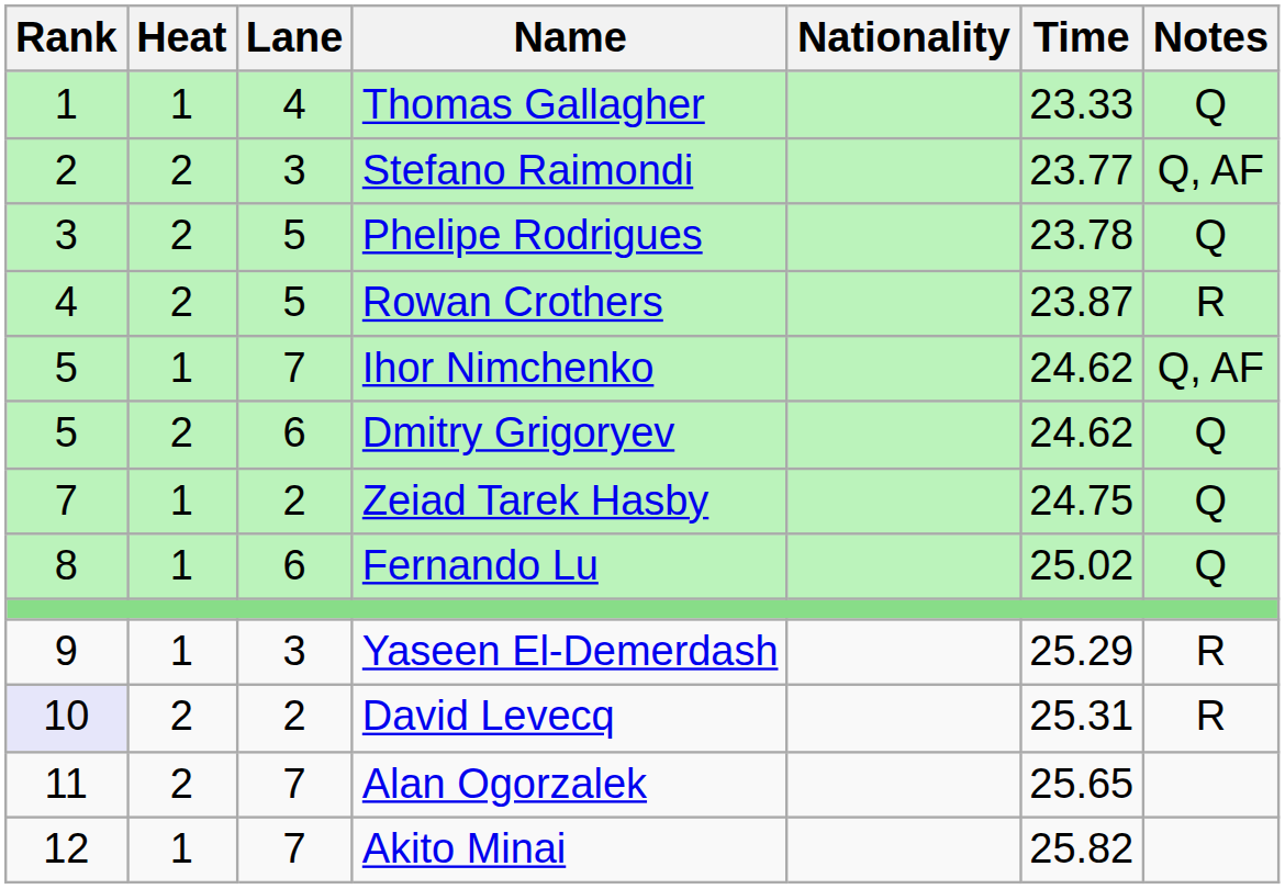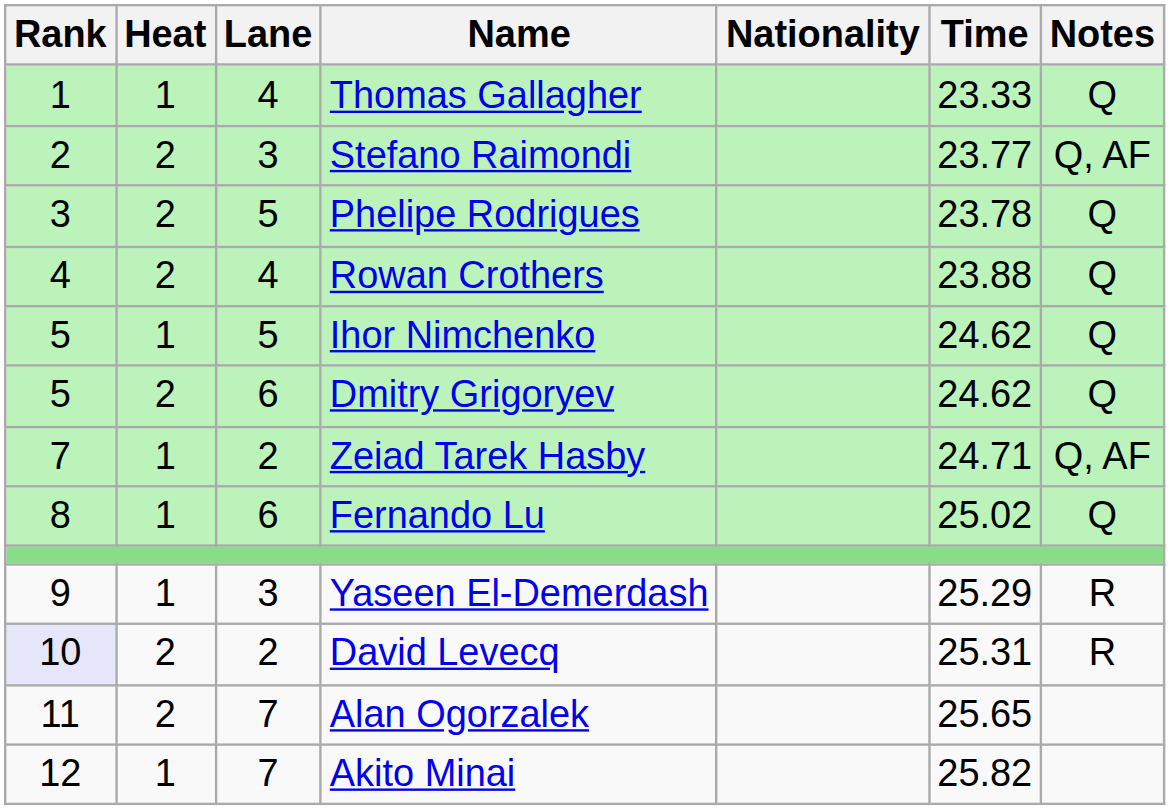 <table class="wikitable sortable" style="text-align:center">
 <tr>
 <th>Rank</th>
 <th>Heat</th>
 <th>Lane</th>
 <th>Name</th>
 <th>Nationality</th>
 <th>Time</th>
 <th>Notes</th>
 </tr>
 <tr bgcolor=bbf3bb>
 <td>1</td>
 <td>1</td>
 <td>4</td>
 <td align=left><a href='#'>Thomas Gallagher</a></td>
 <td align="left"></td>
 <td>23.33</td>
 <td>Q</td>
 </tr>
 <tr bgcolor=bbf3bb>
 <td>2</td>
 <td>2</td>
 <td>3</td>
 <td align=left><a href='#'>Stefano Raimondi</a></td>
 <td align=left></td>
 <td>23.77</td>
 <td>Q, AF</td>
 </tr>
 <tr bgcolor=bbf3bb>
 <td>3</td>
 <td>2</td>
 <td>5</td>
 <td align=left><a href='#'>Phelipe Rodrigues</a></td>
 <td align="left"></td>
 <td>23.78</td>
 <td>Q</td>
 </tr>
 <tr bgcolor=bbf3bb>
 <td>4</td>
 <td>2</td>
-<td>5</td>
+<td>4</td>
 <td align=left><a href='#'>Rowan Crothers</a></td>
 <td align=left></td>
-<td>23.87</td>
-<td>R</td>
+<td>23.88</td>
+<td>Q</td>
 </tr>
 <tr bgcolor=bbf3bb>
 <td>5</td>
 <td>1</td>
-<td>7</td>
+<td>5</td>
 <td align=left><a href='#'>Ihor Nimchenko</a></td>
 <td align=left></td>
 <td>24.62</td>
-<td>Q, AF</td>
+<td>Q</td>
 </tr>
 <tr bgcolor=bbf3bb>
 <td>5</td>
 <td>2</td>
 <td>6</td>
 <td align=left><a href='#'>Dmitry Grigoryev</a></td>
 <td align=left></td>
 <td>24.62</td>
 <td>Q</td>
 </tr>
 <tr bgcolor=bbf3bb>
 <td>7</td>
 <td>1</td>
 <td>2</td>
 <td align=left><a href='#'>Zeiad Tarek Hasby</a></td>
 <td align=left></td>
-<td>24.75</td>
-<td>Q</td>
+<td>24.71</td>
+<td>Q, AF</td>
 </tr>
 <tr bgcolor=bbf3bb>
 <td>8</td>
 <td>1</td>
 <td>6</td>
 <td align=left><a href='#'>Fernando Lu</a></td>
 <td align=left></td>
 <td>25.02</td>
 <td>Q</td>
 </tr>
 <tr bgcolor=88dd88>
 <td colspan=7></td>
 </tr>
 <tr>
 <td>9</td>
 <td>1</td>
 <td>3</td>
 <td align=left><a href='#'>Yaseen El-Demerdash</a></td>
 <td align=left></td>
 <td>25.29</td>
 <td>R</td>
 </tr>
 <tr>
 <td style="background: lavender;">10</td>
 <td>2</td>
 <td>2</td>
 <td align=left><a href='#'>David Levecq</a></td>
 <td align=left></td>
 <td>25.31</td>
 <td>R</td>
 </tr>
 <tr>
 <td>11</td>
 <td>2</td>
 <td>7</td>
 <td align=left><a href='#'>Alan Ogorzalek</a></td>
 <td align=left></td>
 <td>25.65</td>
 <td></td>
 </tr>
 <tr>
 <td>12</td>
 <td>1</td>
 <td>7</td>
 <td align=left><a href='#'>Akito Minai</a></td>
 <td align=left></td>
 <td>25.82</td>
 <td></td>
 </tr>
 </table>
